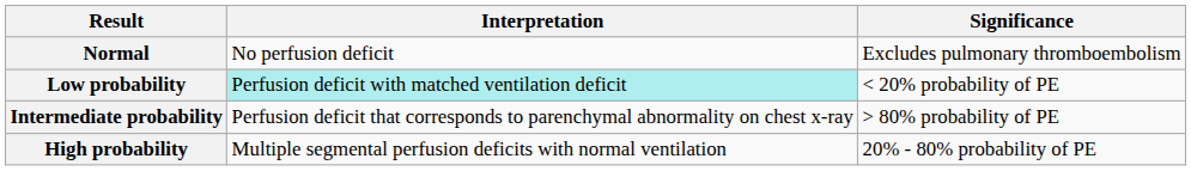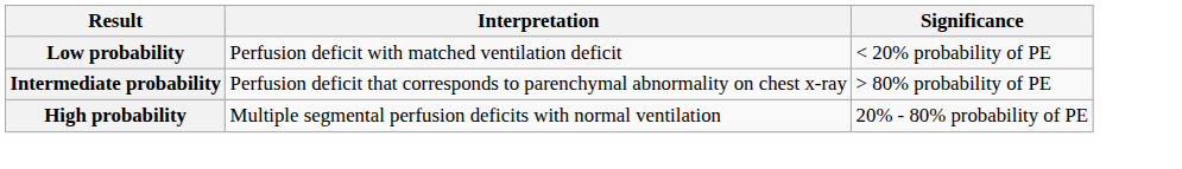 <table class="sortable wikitable">
 <tr>
 <th>Result</th>
 <th>Interpretation</th>
 <th>Significance</th>
 </tr>
 <tr>
-<th>Normal</th>
-<td>No perfusion deficit</td>
-<td>Excludes pulmonary thromboembolism</td>
-</tr>
-<tr>
 <th>Low probability</th>
-<td style="background: paleturquoise;">Perfusion deficit with matched ventilation deficit</td>
+<td>Perfusion deficit with matched ventilation deficit</td>
 <td>< 20% probability of PE</td>
 </tr>
 <tr>
 <th>Intermediate probability</th>
 <td>Perfusion deficit that corresponds to parenchymal abnormality on chest x-ray</td>
 <td>> 80% probability of PE</td>
 </tr>
 <tr>
 <th>High probability</th>
 <td>Multiple segmental perfusion deficits with normal ventilation</td>
 <td>20% - 80% probability of PE</td>
 </tr>
 </table>
